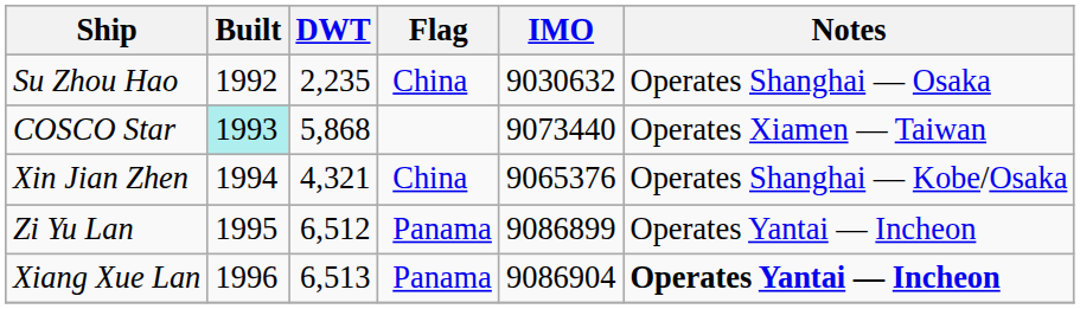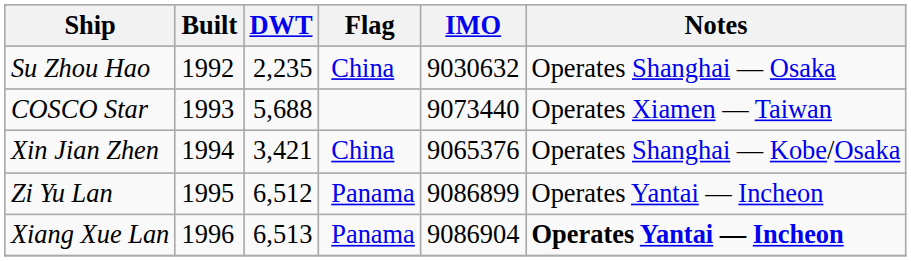 <table class="wikitable">
 <tr>
 <th>Ship</th>
 <th>Built</th>
 <th><a href='#'>DWT</a></th>
 <th>Flag</th>
 <th><a href='#'>IMO</a></th>
 <th>Notes</th>
 </tr>
 <tr>
 <td><em>Su Zhou Hao</em></td>
 <td>1992</td>
 <td align=right>2,235</td>
 <td> <a href='#'>China</a></td>
 <td>9030632</td>
 <td>Operates <a href='#'>Shanghai</a> — <a href='#'>Osaka</a></td>
 </tr>
 <tr>
 <td><em>COSCO Star</em></td>
-<td style="background: paleturquoise;">1993</td>
-<td align=right>5,868</td>
+<td>1993</td>
+<td align=right>5,688</td>
 <td></td>
 <td>9073440</td>
 <td>Operates <a href='#'>Xiamen</a> — <a href='#'>Taiwan</a></td>
 </tr>
 <tr>
 <td><em>Xin Jian Zhen</em></td>
 <td>1994</td>
-<td align=right>4,321</td>
+<td align=right>3,421</td>
 <td> <a href='#'>China</a></td>
 <td>9065376</td>
 <td>Operates <a href='#'>Shanghai</a> — <a href='#'>Kobe</a>/<a href='#'>Osaka</a></td>
 </tr>
 <tr>
 <td><em>Zi Yu Lan</em></td>
 <td>1995</td>
 <td align=right>6,512</td>
 <td> <a href='#'>Panama</a></td>
 <td>9086899</td>
 <td>Operates <a href='#'>Yantai</a> — <a href='#'>Incheon</a></td>
 </tr>
 <tr>
 <td><em>Xiang Xue Lan</em></td>
 <td>1996</td>
 <td align=right>6,513</td>
 <td> <a href='#'>Panama</a></td>
 <td>9086904</td>
 <td><strong>Operates <a href='#'>Yantai</a> — <a href='#'>Incheon</a></strong></td>
 </tr>
 <tr>
 </tr>
 </table>
